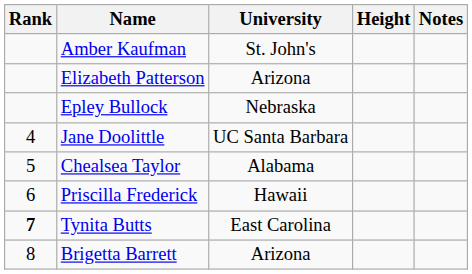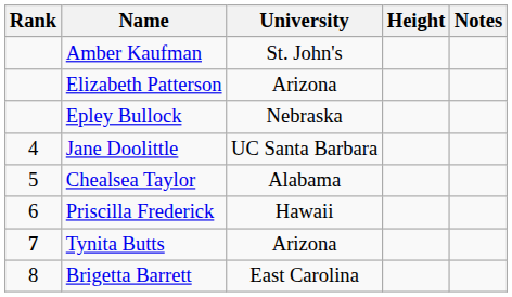 <table class="wikitable sortable" style="text-align:center">
 <tr>
 <th>Rank</th>
 <th>Name</th>
 <th>University</th>
 <th>Height</th>
 <th>Notes</th>
 </tr>
 <tr>
 <td></td>
 <td align=left><a href='#'>Amber Kaufman</a></td>
 <td>St. John's</td>
 <td></td>
 <td></td>
 </tr>
 <tr>
 <td></td>
 <td align=left><a href='#'>Elizabeth Patterson</a></td>
 <td>Arizona</td>
 <td></td>
 <td></td>
 </tr>
 <tr>
 <td></td>
 <td align=left><a href='#'>Epley Bullock</a></td>
 <td>Nebraska</td>
 <td></td>
 <td></td>
 </tr>
 <tr>
 <td>4</td>
 <td align=left><a href='#'>Jane Doolittle</a></td>
 <td>UC Santa Barbara</td>
 <td></td>
 <td></td>
 </tr>
 <tr>
 <td>5</td>
 <td align=left><a href='#'>Chealsea Taylor</a></td>
 <td>Alabama</td>
 <td></td>
 <td></td>
 </tr>
 <tr>
 <td>6</td>
 <td align=left><a href='#'>Priscilla Frederick</a> </td>
 <td>Hawaii</td>
 <td></td>
 <td></td>
 </tr>
 <tr>
 <td><strong>7</strong></td>
 <td align=left><a href='#'>Tynita Butts</a></td>
-<td>East Carolina</td>
+<td>Arizona</td>
 <td></td>
 <td></td>
 </tr>
 <tr>
 <td>8</td>
 <td align=left><a href='#'>Brigetta Barrett</a></td>
-<td>Arizona</td>
+<td>East Carolina</td>
 <td></td>
 <td></td>
 </tr>
 </table>
